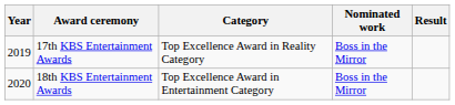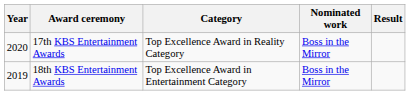 <table class="wikitable">
 <tr>
 <th>Year</th>
 <th>Award ceremony</th>
 <th>Category</th>
 <th>Nominated work</th>
 <th>Result</th>
 </tr>
 <tr>
-<td>2019</td>
+<td>2020</td>
 <td>17th <a href='#'>KBS Entertainment Awards</a></td>
 <td>Top Excellence Award in Reality Category</td>
 <td><a href='#'>Boss in the Mirror</a></td>
 <td></td>
 </tr>
 <tr>
-<td>2020</td>
+<td>2019</td>
 <td>18th <a href='#'>KBS Entertainment Awards</a></td>
 <td>Top Excellence Award in Entertainment Category</td>
 <td><a href='#'>Boss in the Mirror</a></td>
 <td></td>
 </tr>
 </table>
